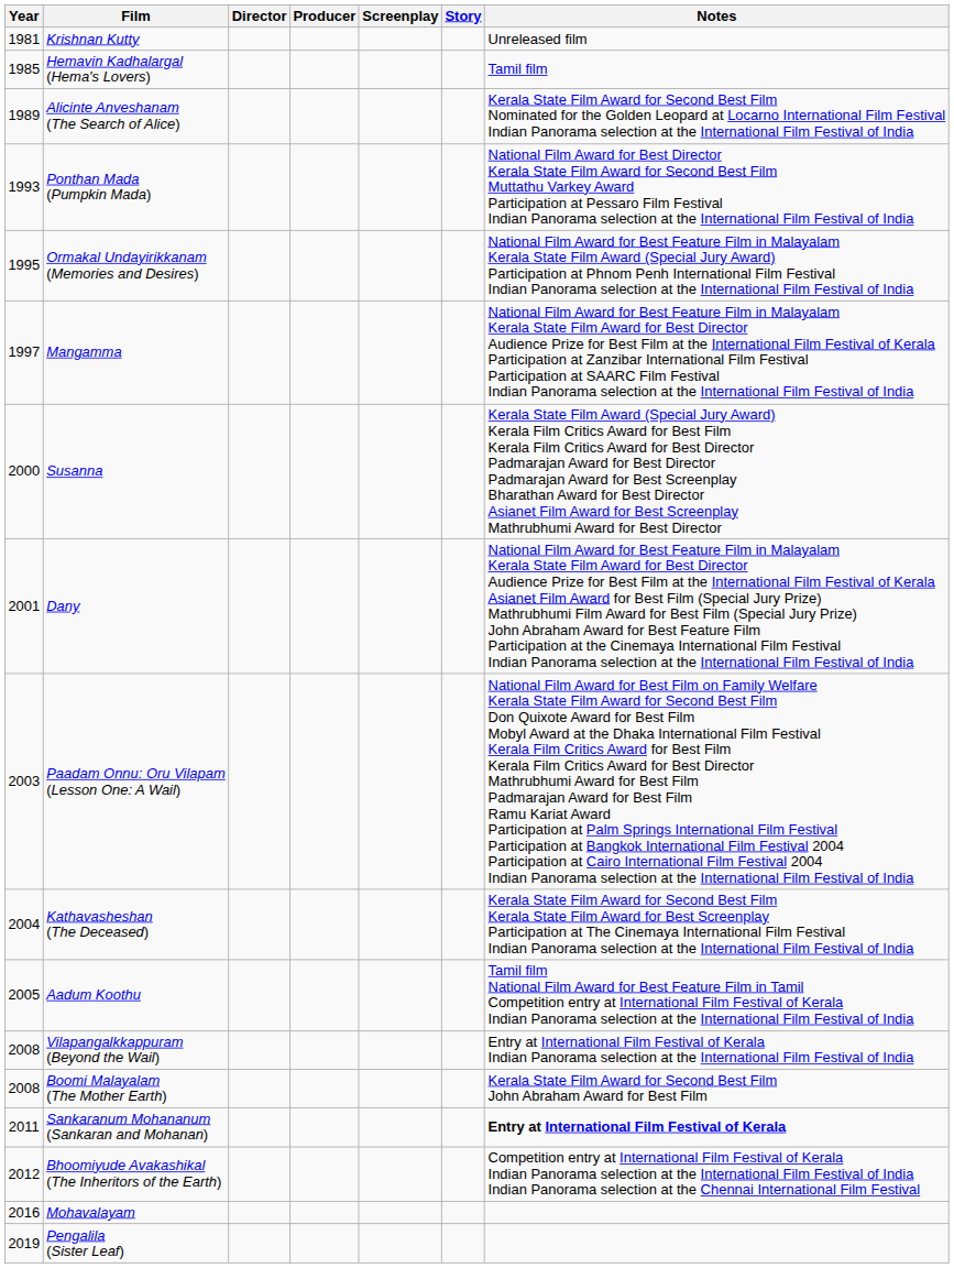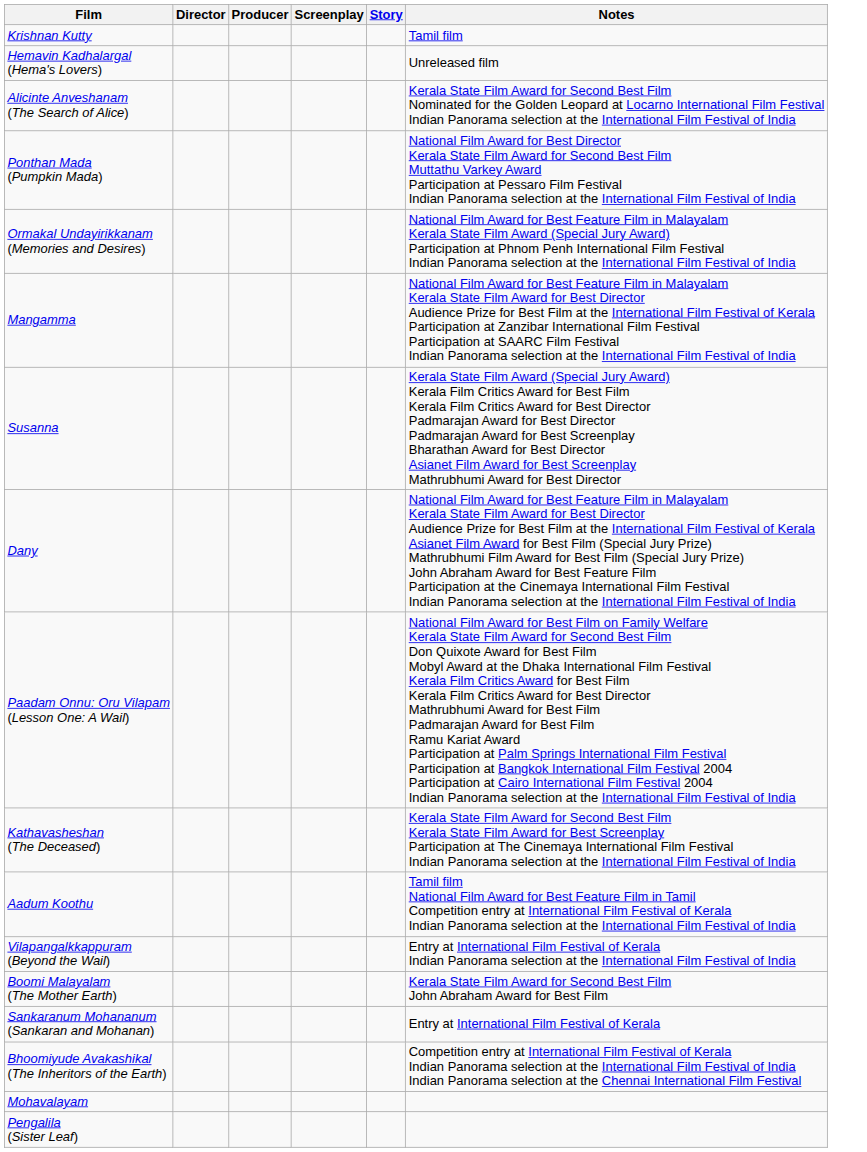 <table class="wikitable sortable">
 <tr>
-<th>Year</th>
 <th>Film</th>
 <th>Director</th>
 <th>Producer</th>
 <th>Screenplay</th>
 <th><a href='#'>Story</a></th>
 <th>Notes</th>
 </tr>
 <tr>
-<td style="text-align:center;">1981</td>
 <td><em><a href='#'>Krishnan Kutty</a></em></td>
+<td></td>
+<td></td>
+<td></td>
+<td></td>
+<td><a href='#'>Tamil film</a></td>
+</tr>
+<tr>
+<td><em><a href='#'>Hemavin Kadhalargal</a></em><br>(<em>Hema's Lovers</em>)</td>
 <td></td>
 <td></td>
 <td></td>
 <td></td>
 <td>Unreleased film</td>
 </tr>
 <tr>
-<td style="text-align:center;">1985</td>
-<td><em><a href='#'>Hemavin Kadhalargal</a></em><br>(<em>Hema's Lovers</em>)</td>
-<td></td>
-<td></td>
-<td></td>
-<td></td>
-<td><a href='#'>Tamil film</a></td>
-</tr>
-<tr>
-<td style="text-align:center;">1989</td>
 <td><em><a href='#'>Alicinte Anveshanam</a></em><br>(<em>The Search of Alice</em>)</td>
 <td></td>
 <td></td>
 <td></td>
 <td></td>
 <td><a href='#'>Kerala State Film Award for Second Best Film</a><br>Nominated for the Golden Leopard at <a href='#'>Locarno International Film Festival</a><br>Indian Panorama selection at the <a href='#'>International Film Festival of India</a></td>
 </tr>
 <tr>
-<td style="text-align:center;">1993</td>
 <td><em><a href='#'>Ponthan Mada</a></em><br>(<em>Pumpkin Mada</em>)</td>
 <td></td>
 <td></td>
 <td></td>
 <td></td>
 <td><a href='#'>National Film Award for Best Director</a><br><a href='#'>Kerala State Film Award for Second Best Film</a><br><a href='#'>Muttathu Varkey Award</a><br>Participation at Pessaro Film Festival<br>Indian Panorama selection at the <a href='#'>International Film Festival of India</a></td>
 </tr>
 <tr>
-<td style="text-align:center;">1995</td>
 <td><em><a href='#'>Ormakal Undayirikkanam</a></em><br>(<em>Memories and Desires</em>)</td>
 <td></td>
 <td></td>
 <td></td>
 <td></td>
 <td><a href='#'>National Film Award for Best Feature Film in Malayalam</a><br><a href='#'>Kerala State Film Award (Special Jury Award)</a><br>Participation at Phnom Penh International Film Festival<br>Indian Panorama selection at the <a href='#'>International Film Festival of India</a></td>
 </tr>
 <tr>
-<td style="text-align:center;">1997</td>
 <td><em><a href='#'>Mangamma</a></em></td>
 <td></td>
 <td></td>
 <td></td>
 <td></td>
 <td><a href='#'>National Film Award for Best Feature Film in Malayalam</a><br><a href='#'>Kerala State Film Award for Best Director</a><br>Audience Prize for Best Film at the <a href='#'>International Film Festival of Kerala</a><br>Participation at Zanzibar International Film Festival<br>Participation at SAARC Film Festival<br>Indian Panorama selection at the <a href='#'>International Film Festival of India</a></td>
 </tr>
 <tr>
-<td style="text-align:center;">2000</td>
 <td><em><a href='#'>Susanna</a></em></td>
 <td></td>
 <td></td>
 <td></td>
 <td></td>
 <td><a href='#'>Kerala State Film Award (Special Jury Award)</a><br>Kerala Film Critics Award for Best Film<br>Kerala Film Critics Award for Best Director<br>Padmarajan Award for Best Director<br>Padmarajan Award for Best Screenplay<br>Bharathan Award for Best Director<br><a href='#'>Asianet Film Award for Best Screenplay</a><br>Mathrubhumi Award for Best Director</td>
 </tr>
 <tr>
-<td style="text-align:center;">2001</td>
 <td><em><a href='#'>Dany</a></em></td>
 <td></td>
 <td></td>
 <td></td>
 <td></td>
 <td><a href='#'>National Film Award for Best Feature Film in Malayalam</a><br><a href='#'>Kerala State Film Award for Best Director</a><br>Audience Prize for Best Film at the <a href='#'>International Film Festival of Kerala</a><br><a href='#'>Asianet Film Award</a> for Best Film (Special Jury Prize)<br>Mathrubhumi Film Award for Best Film (Special Jury Prize)<br>John Abraham Award for Best Feature Film<br>Participation at the Cinemaya International Film Festival<br>Indian Panorama selection at the <a href='#'>International Film Festival of India</a></td>
 </tr>
 <tr>
-<td style="text-align:center;">2003</td>
 <td><em><a href='#'>Paadam Onnu: Oru Vilapam</a></em><br>(<em>Lesson One: A Wail</em>)</td>
 <td></td>
 <td></td>
 <td></td>
 <td></td>
 <td><a href='#'>National Film Award for Best Film on Family Welfare</a><br><a href='#'>Kerala State Film Award for Second Best Film</a><br>Don Quixote Award for Best Film<br>Mobyl Award at the Dhaka International Film Festival<br><a href='#'>Kerala Film Critics Award</a> for Best Film<br>Kerala Film Critics Award for Best Director<br>Mathrubhumi Award for Best Film<br>Padmarajan Award for Best Film<br>Ramu Kariat Award<br>Participation at <a href='#'>Palm Springs International Film Festival</a><br>Participation at <a href='#'>Bangkok International Film Festival</a> 2004<br>Participation at <a href='#'>Cairo International Film Festival</a> 2004<br>Indian Panorama selection at the <a href='#'>International Film Festival of India</a></td>
 </tr>
 <tr>
-<td style="text-align:center;">2004</td>
 <td><em><a href='#'>Kathavasheshan</a></em><br>(<em>The Deceased</em>)</td>
 <td></td>
 <td></td>
 <td></td>
 <td></td>
 <td><a href='#'>Kerala State Film Award for Second Best Film</a><br><a href='#'>Kerala State Film Award for Best Screenplay</a><br>Participation at The Cinemaya International Film Festival<br>Indian Panorama selection at the <a href='#'>International Film Festival of India</a></td>
 </tr>
 <tr>
-<td style="text-align:center;">2005</td>
 <td><em><a href='#'>Aadum Koothu</a></em></td>
 <td></td>
 <td></td>
 <td></td>
 <td></td>
 <td><a href='#'>Tamil film</a><br><a href='#'>National Film Award for Best Feature Film in Tamil</a><br>Competition entry at <a href='#'>International Film Festival of Kerala</a><br>Indian Panorama selection at the <a href='#'>International Film Festival of India</a></td>
 </tr>
 <tr>
-<td style="text-align:center;">2008</td>
 <td><em><a href='#'>Vilapangalkkappuram</a></em><br>(<em>Beyond the Wail</em>)</td>
 <td></td>
 <td></td>
 <td></td>
 <td></td>
 <td>Entry at <a href='#'>International Film Festival of Kerala</a><br>Indian Panorama selection at the <a href='#'>International Film Festival of India</a></td>
 </tr>
 <tr>
-<td style="text-align:center;">2008</td>
 <td><em><a href='#'>Boomi Malayalam</a></em><br>(<em>The Mother Earth</em>)</td>
 <td></td>
 <td></td>
 <td></td>
 <td></td>
 <td><a href='#'>Kerala State Film Award for Second Best Film</a><br>John Abraham Award for Best Film</td>
 </tr>
 <tr>
-<td style="text-align:center;">2011</td>
 <td><em><a href='#'>Sankaranum Mohananum</a></em><br>(<em>Sankaran and Mohanan</em>)</td>
 <td></td>
 <td></td>
 <td></td>
 <td></td>
-<td><strong>Entry at <a href='#'>International Film Festival of Kerala</a></strong></td>
+<td>Entry at <a href='#'>International Film Festival of Kerala</a></td>
 </tr>
 <tr>
-<td style="text-align:center;">2012</td>
 <td><em><a href='#'>Bhoomiyude Avakashikal</a></em><br>(<em>The Inheritors of the Earth</em>)</td>
 <td></td>
 <td></td>
 <td></td>
 <td></td>
 <td>Competition entry at <a href='#'>International Film Festival of Kerala</a><br>Indian Panorama selection at the <a href='#'>International Film Festival of India</a><br>Indian Panorama selection at the <a href='#'>Chennai International Film Festival</a></td>
 </tr>
 <tr>
-<td style="text-align:center;">2016</td>
 <td><em><a href='#'>Mohavalayam</a></em></td>
 <td></td>
 <td></td>
 <td></td>
 <td></td>
 <td></td>
 </tr>
 <tr>
-<td style="text-align:center;">2019</td>
 <td><em><a href='#'>Pengalila</a></em><br>(<em>Sister Leaf</em>)</td>
 <td></td>
 <td></td>
 <td></td>
 <td></td>
 <td></td>
 </tr>
 </table>
